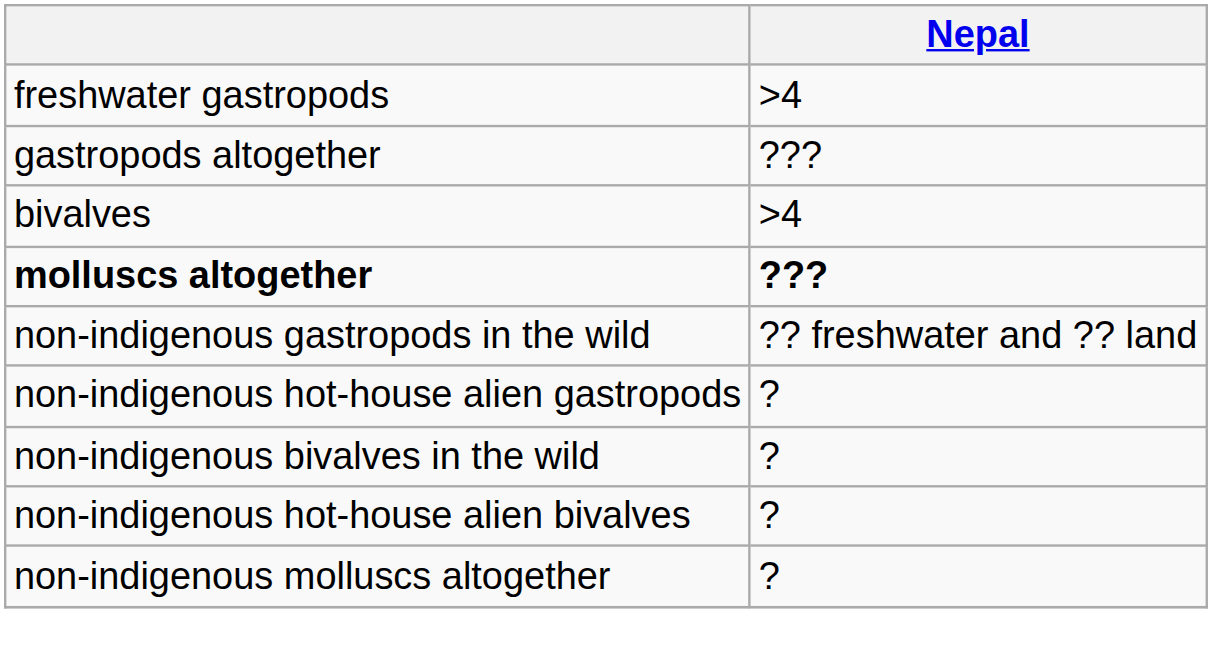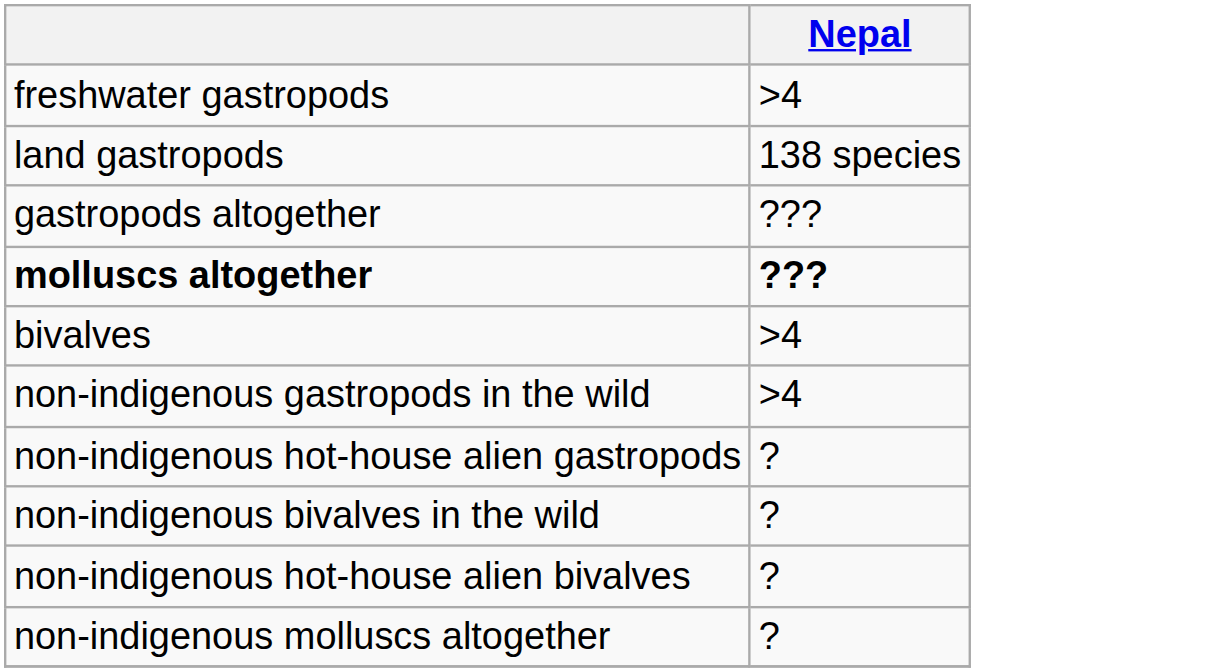 <table class="wikitable">
 <tr>
 <th></th>
 <th><a href='#'>Nepal</a></th>
 </tr>
 <tr>
 <td>freshwater gastropods</td>
 <td>>4</td>
 </tr>
 <tr>
+<td>land gastropods</td>
+<td>138 species</td>
+</tr>
+<tr>
 <td>gastropods altogether</td>
 <td>???</td>
+</tr>
+<tr>
+<td><strong>molluscs altogether</strong></td>
+<td><strong>???</strong></td>
 </tr>
 <tr>
 <td>bivalves</td>
 <td>>4</td>
 </tr>
 <tr>
-<td><strong>molluscs altogether</strong></td>
-<td><strong>???</strong></td>
-</tr>
-<tr>
 <td>non-indigenous gastropods in the wild</td>
-<td>?? freshwater and ?? land</td>
+<td>>4</td>
 </tr>
 <tr>
 <td>non-indigenous hot-house alien gastropods</td>
 <td>?</td>
 </tr>
 <tr>
 <td>non-indigenous bivalves in the wild</td>
 <td>?</td>
 </tr>
 <tr>
 <td>non-indigenous hot-house alien bivalves</td>
 <td>?</td>
 </tr>
 <tr>
 <td>non-indigenous molluscs altogether</td>
 <td>?</td>
 </tr>
 <tr>
 </tr>
 </table>
